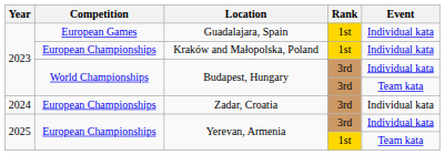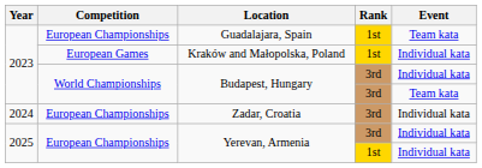 <table class="wikitable sortable" width=45% style="font-size:90%; text-align:center;">
 <tr>
 <th>Year</th>
 <th>Competition</th>
 <th>Location</th>
 <th>Rank</th>
 <th>Event</th>
 </tr>
 <tr>
 <td rowspan=4>2023</td>
-<td><a href='#'>European Games</a></td>
+<td><a href='#'>European Championships</a></td>
 <td>Guadalajara, Spain</td>
 <td bgcolor="gold">1st</td>
-<td><a href='#'>Individual kata</a></td>
+<td><a href='#'>Team kata</a></td>
 </tr>
 <tr>
-<td><a href='#'>European Championships</a></td>
+<td><a href='#'>European Games</a></td>
 <td>Kraków and Małopolska, Poland</td>
 <td bgcolor="gold">1st</td>
 <td><a href='#'>Individual kata</a></td>
 </tr>
 <tr>
 <td rowspan=2><a href='#'>World Championships</a></td>
 <td rowspan=2>Budapest, Hungary</td>
 <td bgcolor="cc9966">3rd</td>
 <td><a href='#'>Individual kata</a></td>
 </tr>
 <tr>
 <td bgcolor="cc9966">3rd</td>
 <td><a href='#'>Team kata</a></td>
 </tr>
 <tr>
 <td>2024</td>
 <td><a href='#'>European Championships</a></td>
 <td>Zadar, Croatia</td>
 <td bgcolor="cc9966">3rd</td>
 <td>Individual kata</td>
 </tr>
 <tr>
 <td rowspan=2>2025</td>
 <td rowspan=2><a href='#'>European Championships</a></td>
 <td rowspan=2>Yerevan, Armenia</td>
 <td bgcolor="cc9966">3rd</td>
 <td><a href='#'>Individual kata</a></td>
 </tr>
 <tr>
 <td bgcolor="gold">1st</td>
-<td><a href='#'>Team kata</a></td>
+<td><a href='#'>Individual kata</a></td>
 </tr>
 </table>
